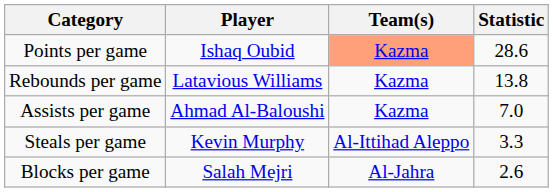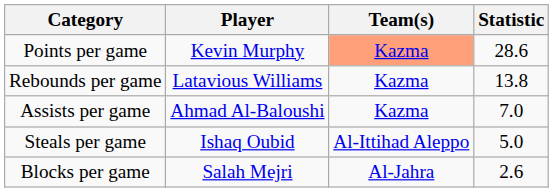 <table class="wikitable" style="text-align:center">
 <tr>
 <th>Category</th>
 <th>Player</th>
 <th>Team(s)</th>
 <th>Statistic</th>
 </tr>
 <tr>
 <td>Points per game</td>
-<td> <a href='#'>Ishaq Oubid</a></td>
+<td> <a href='#'>Kevin Murphy</a></td>
 <td style="background: lightsalmon;"> <a href='#'>Kazma</a></td>
 <td>28.6</td>
 </tr>
 <tr>
 <td>Rebounds per game</td>
 <td> <a href='#'>Latavious Williams</a></td>
 <td> <a href='#'>Kazma</a></td>
 <td>13.8</td>
 </tr>
 <tr>
 <td>Assists per game</td>
 <td> <a href='#'>Ahmad Al-Baloushi</a></td>
 <td> <a href='#'>Kazma</a></td>
 <td>7.0</td>
 </tr>
 <tr>
 <td>Steals per game</td>
-<td> <a href='#'>Kevin Murphy</a></td>
+<td> <a href='#'>Ishaq Oubid</a></td>
 <td> <a href='#'>Al-Ittihad Aleppo</a></td>
-<td>3.3</td>
+<td>5.0</td>
 </tr>
 <tr>
 <td>Blocks per game</td>
 <td> <a href='#'>Salah Mejri</a></td>
 <td> <a href='#'>Al-Jahra</a></td>
 <td>2.6</td>
 </tr>
 </table>
